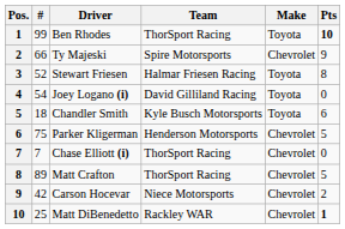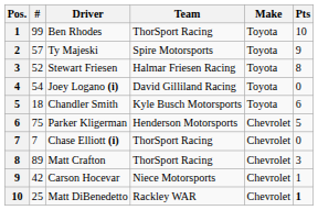 <table class="wikitable" style="font-size:95%">
 <tr>
 <th>Pos.</th>
 <th>#</th>
 <th>Driver</th>
 <th>Team</th>
 <th>Make</th>
 <th>Pts</th>
 </tr>
 <tr>
 <th>1</th>
 <td>99</td>
 <td>Ben Rhodes</td>
 <td>ThorSport Racing</td>
 <td>Toyota</td>
-<td><strong>10</strong></td>
+<td>10</td>
 </tr>
 <tr>
 <th>2</th>
-<td>66</td>
+<td>57</td>
 <td>Ty Majeski</td>
 <td>Spire Motorsports</td>
-<td>Chevrolet</td>
+<td>Toyota</td>
 <td>9</td>
 </tr>
 <tr>
 <th>3</th>
 <td>52</td>
 <td>Stewart Friesen</td>
 <td>Halmar Friesen Racing</td>
 <td>Toyota</td>
 <td>8</td>
 </tr>
 <tr>
 <th>4</th>
 <td>54</td>
 <td>Joey Logano <strong>(i)</strong></td>
 <td>David Gilliland Racing</td>
 <td>Toyota</td>
 <td>0</td>
 </tr>
 <tr>
 <th>5</th>
 <td>18</td>
 <td>Chandler Smith</td>
 <td>Kyle Busch Motorsports</td>
 <td>Toyota</td>
 <td>6</td>
 </tr>
 <tr>
 <th>6</th>
 <td>75</td>
 <td>Parker Kligerman</td>
 <td>Henderson Motorsports</td>
 <td>Chevrolet</td>
 <td>5</td>
 </tr>
 <tr>
 <th>7</th>
 <td>7</td>
 <td>Chase Elliott <strong>(i)</strong></td>
 <td>ThorSport Racing</td>
 <td>Chevrolet</td>
 <td>0</td>
 </tr>
 <tr>
 <th>8</th>
 <td>89</td>
 <td>Matt Crafton</td>
 <td>ThorSport Racing</td>
 <td>Chevrolet</td>
-<td>5</td>
+<td>3</td>
 </tr>
 <tr>
 <th>9</th>
 <td>42</td>
 <td>Carson Hocevar</td>
 <td>Niece Motorsports</td>
 <td>Chevrolet</td>
-<td>2</td>
+<td>1</td>
 </tr>
 <tr>
 <th>10</th>
 <td>25</td>
 <td>Matt DiBenedetto</td>
 <td>Rackley WAR</td>
 <td>Chevrolet</td>
 <td><strong>1</strong></td>
 </tr>
 </table>
